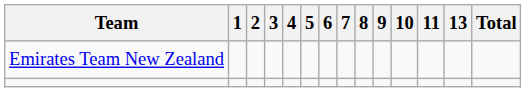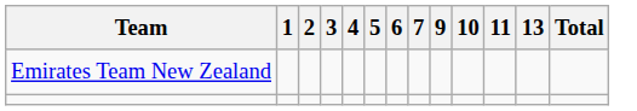 <table class="wikitable" style="font-size:10pt;line-height:1.5;text-align: center;">
 <tr>
 <th>Team</th>
 <th>1</th>
 <th>2</th>
 <th>3</th>
 <th>4</th>
 <th>5</th>
 <th>6</th>
 <th>7</th>
-<th>8</th>
 <th>9</th>
 <th>10</th>
 <th>11</th>
 <th>13</th>
 <th>Total</th>
 </tr>
 <tr>
 <td align=left> <a href='#'>Emirates Team New Zealand</a></td>
-<td></td>
 <td></td>
 <td></td>
 <td></td>
 <td></td>
 <td></td>
 <td></td>
 <td></td>
 <td></td>
 <td></td>
 <td></td>
 <td></td>
 <td></td>
 </tr>
 <tr>
 <td align=left></td>
 <td></td>
 <td></td>
 <td></td>
 <td></td>
 <td></td>
 <td></td>
 <td></td>
 <td></td>
 <td></td>
 <td></td>
 <td></td>
 <td></td>
-<td></td>
 </tr>
 </table>
